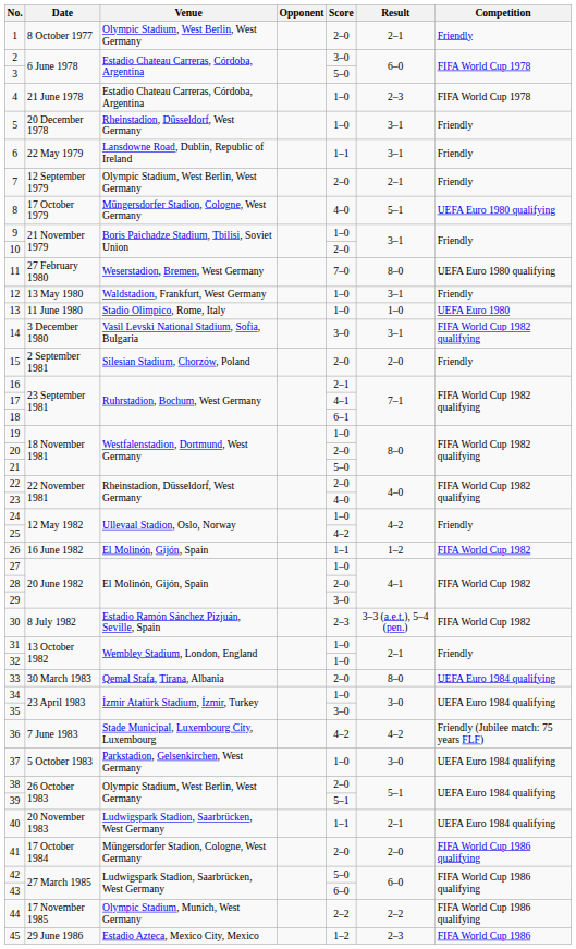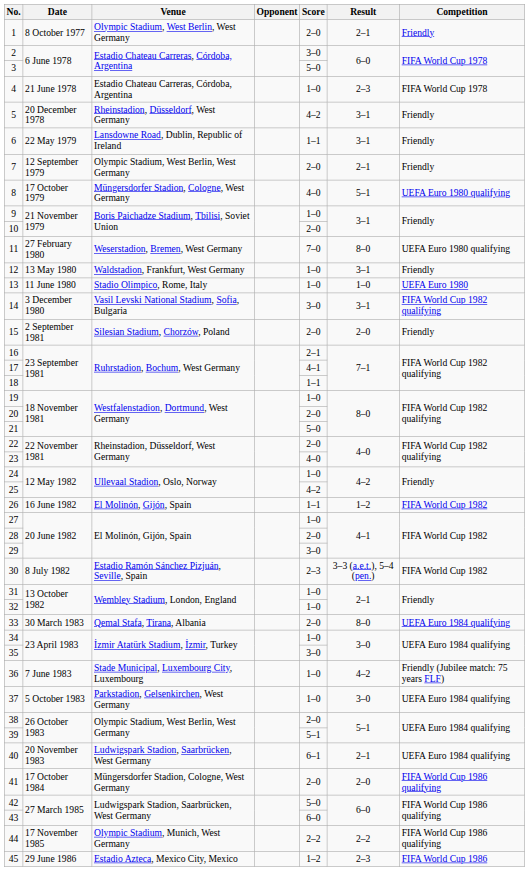 <table class="wikitable sortable">
 <tr>
 <th scope="col">No.</th>
 <th scope="col">Date</th>
 <th scope="col">Venue</th>
 <th scope="col">Opponent</th>
 <th scope="col">Score</th>
 <th scope="col">Result</th>
 <th scope="col">Competition</th>
 </tr>
 <tr>
 <td align="center">1</td>
 <td>8 October 1977</td>
 <td><a href='#'>Olympic Stadium</a>, <a href='#'>West Berlin</a>, West Germany</td>
 <td></td>
 <td align="center">2–0</td>
 <td align="center">2–1</td>
 <td><a href='#'>Friendly</a></td>
 </tr>
 <tr>
 <td align="center">2</td>
 <td rowspan="2">6 June 1978</td>
 <td rowspan="2"><a href='#'>Estadio Chateau Carreras</a>, <a href='#'>Córdoba, Argentina</a></td>
 <td rowspan="2"></td>
 <td align="center">3–0</td>
 <td rowspan="2" style="text-align:center">6–0</td>
 <td rowspan="2"><a href='#'>FIFA World Cup 1978</a></td>
 </tr>
 <tr>
 <td align="center">3</td>
 <td align="center">5–0</td>
 </tr>
 <tr>
 <td align="center">4</td>
 <td>21 June 1978</td>
 <td>Estadio Chateau Carreras, Córdoba, Argentina</td>
 <td></td>
 <td align="center">1–0</td>
 <td align="center">2–3</td>
 <td>FIFA World Cup 1978</td>
 </tr>
 <tr>
 <td align="center">5</td>
 <td>20 December 1978</td>
 <td><a href='#'>Rheinstadion</a>, <a href='#'>Düsseldorf</a>, West Germany</td>
 <td></td>
-<td align="center">1–0</td>
+<td align="center">4–2</td>
 <td align="center">3–1</td>
 <td>Friendly</td>
 </tr>
 <tr>
 <td align="center">6</td>
 <td>22 May 1979</td>
 <td><a href='#'>Lansdowne Road</a>, Dublin, Republic of Ireland</td>
 <td></td>
 <td align="center">1–1</td>
 <td align="center">3–1</td>
 <td>Friendly</td>
 </tr>
 <tr>
 <td align="center">7</td>
 <td>12 September 1979</td>
 <td>Olympic Stadium, West Berlin, West Germany</td>
 <td></td>
 <td align="center">2–0</td>
 <td align="center">2–1</td>
 <td>Friendly</td>
 </tr>
 <tr>
 <td align="center">8</td>
 <td>17 October 1979</td>
 <td><a href='#'>Müngersdorfer Stadion</a>, <a href='#'>Cologne</a>, West Germany</td>
 <td></td>
 <td align="center">4–0</td>
 <td align="center">5–1</td>
 <td><a href='#'>UEFA Euro 1980 qualifying</a></td>
 </tr>
 <tr>
 <td align="center">9</td>
 <td rowspan="2">21 November 1979</td>
 <td rowspan="2"><a href='#'>Boris Paichadze Stadium</a>, <a href='#'>Tbilisi</a>, Soviet Union</td>
 <td rowspan="2"></td>
 <td align="center">1–0</td>
 <td rowspan="2" style="text-align:center">3–1</td>
 <td rowspan="2">Friendly</td>
 </tr>
 <tr>
 <td align="center">10</td>
 <td align="center">2–0</td>
 </tr>
 <tr>
 <td align="center">11</td>
 <td>27 February 1980</td>
 <td><a href='#'>Weserstadion</a>, <a href='#'>Bremen</a>, West Germany</td>
 <td></td>
 <td align="center">7–0</td>
 <td align="center">8–0</td>
 <td>UEFA Euro 1980 qualifying</td>
 </tr>
 <tr>
 <td align="center">12</td>
 <td>13 May 1980</td>
 <td><a href='#'>Waldstadion</a>, Frankfurt, West Germany</td>
 <td></td>
 <td align="center">1–0</td>
 <td align="center">3–1</td>
 <td>Friendly</td>
 </tr>
 <tr>
 <td align="center">13</td>
 <td>11 June 1980</td>
 <td><a href='#'>Stadio Olimpico</a>, Rome, Italy</td>
 <td></td>
 <td align="center">1–0</td>
 <td align="center">1–0</td>
 <td><a href='#'>UEFA Euro 1980</a></td>
 </tr>
 <tr>
 <td align="center">14</td>
 <td>3 December 1980</td>
 <td><a href='#'>Vasil Levski National Stadium</a>, <a href='#'>Sofia</a>, Bulgaria</td>
 <td></td>
 <td align="center">3–0</td>
 <td align="center">3–1</td>
 <td><a href='#'>FIFA World Cup 1982 qualifying</a></td>
 </tr>
 <tr>
 <td align="center">15</td>
 <td>2 September 1981</td>
 <td><a href='#'>Silesian Stadium</a>, <a href='#'>Chorzów</a>, Poland</td>
 <td></td>
 <td align="center">2–0</td>
 <td align="center">2–0</td>
 <td>Friendly</td>
 </tr>
 <tr>
 <td align="center">16</td>
 <td rowspan="3">23 September 1981</td>
 <td rowspan="3"><a href='#'>Ruhrstadion</a>, <a href='#'>Bochum</a>, West Germany</td>
 <td rowspan="3"></td>
 <td align="center">2–1</td>
 <td rowspan="3" style="text-align:center">7–1</td>
 <td rowspan="3">FIFA World Cup 1982 qualifying</td>
 </tr>
 <tr>
 <td align="center">17</td>
 <td align="center">4–1</td>
 </tr>
 <tr>
 <td align="center">18</td>
-<td align="center">6–1</td>
+<td align="center">1–1</td>
 </tr>
 <tr>
 <td align="center">19</td>
 <td rowspan="3">18 November 1981</td>
 <td rowspan="3"><a href='#'>Westfalenstadion</a>, <a href='#'>Dortmund</a>, West Germany</td>
 <td rowspan="3"></td>
 <td align="center">1–0</td>
 <td rowspan="3" style="text-align:center">8–0</td>
 <td rowspan="3">FIFA World Cup 1982 qualifying</td>
 </tr>
 <tr>
 <td align="center">20</td>
 <td align="center">2–0</td>
 </tr>
 <tr>
 <td align="center">21</td>
 <td align="center">5–0</td>
 </tr>
 <tr>
 <td align="center">22</td>
 <td rowspan="2">22 November 1981</td>
 <td rowspan="2">Rheinstadion, Düsseldorf, West Germany</td>
 <td rowspan="2"></td>
 <td align="center">2–0</td>
 <td rowspan="2" style="text-align:center">4–0</td>
 <td rowspan="2">FIFA World Cup 1982 qualifying</td>
 </tr>
 <tr>
 <td align="center">23</td>
 <td align="center">4–0</td>
 </tr>
 <tr>
 <td align="center">24</td>
 <td rowspan="2">12 May 1982</td>
 <td rowspan="2"><a href='#'>Ullevaal Stadion</a>, Oslo, Norway</td>
 <td rowspan="2"></td>
 <td align="center">1–0</td>
 <td rowspan="2" style="text-align:center">4–2</td>
 <td rowspan="2">Friendly</td>
 </tr>
 <tr>
 <td align="center">25</td>
 <td align="center">4–2</td>
 </tr>
 <tr>
 <td align="center">26</td>
 <td>16 June 1982</td>
 <td><a href='#'>El Molinón</a>, <a href='#'>Gijón</a>, Spain</td>
 <td></td>
 <td align="center">1–1</td>
 <td align="center">1–2</td>
 <td><a href='#'>FIFA World Cup 1982</a></td>
 </tr>
 <tr>
 <td align="center">27</td>
 <td rowspan="3">20 June 1982</td>
 <td rowspan="3">El Molinón, Gijón, Spain</td>
 <td rowspan="3"></td>
 <td align="center">1–0</td>
 <td rowspan="3" style="text-align:center">4–1</td>
 <td rowspan="3">FIFA World Cup 1982</td>
 </tr>
 <tr>
 <td align="center">28</td>
 <td align="center">2–0</td>
 </tr>
 <tr>
 <td align="center">29</td>
 <td align="center">3–0</td>
 </tr>
 <tr>
 <td align="center">30</td>
 <td>8 July 1982</td>
 <td><a href='#'>Estadio Ramón Sánchez Pizjuán</a>, <a href='#'>Seville</a>, Spain</td>
 <td></td>
 <td align="center">2–3</td>
 <td align="center">3–3 (<a href='#'>a.e.t.</a>), 5–4 (<a href='#'>pen.</a>)</td>
 <td>FIFA World Cup 1982</td>
 </tr>
 <tr>
 <td align="center">31</td>
 <td rowspan="2">13 October 1982</td>
 <td rowspan="2"><a href='#'>Wembley Stadium</a>, London, England</td>
 <td rowspan="2"></td>
 <td align="center">1–0</td>
 <td rowspan="2" style="text-align:center">2–1</td>
 <td rowspan="2">Friendly</td>
 </tr>
 <tr>
 <td align="center">32</td>
 <td align="center">1–0</td>
 </tr>
 <tr>
 <td align="center">33</td>
 <td>30 March 1983</td>
 <td><a href='#'>Qemal Stafa</a>, <a href='#'>Tirana</a>, Albania</td>
 <td></td>
 <td align="center">2–0</td>
 <td align="center">8–0</td>
 <td><a href='#'>UEFA Euro 1984 qualifying</a></td>
 </tr>
 <tr>
 <td align="center">34</td>
 <td rowspan="2">23 April 1983</td>
 <td rowspan="2"><a href='#'>İzmir Atatürk Stadium</a>, <a href='#'>İzmir</a>, Turkey</td>
 <td rowspan="2"></td>
 <td align="center">1–0</td>
 <td rowspan="2" style="text-align:center">3–0</td>
 <td rowspan="2">UEFA Euro 1984 qualifying</td>
 </tr>
 <tr>
 <td align="center">35</td>
 <td align="center">3–0</td>
 </tr>
 <tr>
 <td align="center">36</td>
 <td>7 June 1983</td>
 <td><a href='#'>Stade Municipal</a>, <a href='#'>Luxembourg City</a>, Luxembourg</td>
 <td></td>
-<td align="center">4–2</td>
+<td align="center">1–0</td>
 <td align="center">4–2</td>
 <td>Friendly (Jubilee match: 75 years <a href='#'>FLF</a>)</td>
 </tr>
 <tr>
 <td align="center">37</td>
 <td>5 October 1983</td>
 <td><a href='#'>Parkstadion</a>, <a href='#'>Gelsenkirchen</a>, West Germany</td>
 <td></td>
 <td align="center">1–0</td>
 <td align="center">3–0</td>
 <td>UEFA Euro 1984 qualifying</td>
 </tr>
 <tr>
 <td align="center">38</td>
 <td rowspan="2">26 October 1983</td>
 <td rowspan="2">Olympic Stadium, West Berlin, West Germany</td>
 <td rowspan="2"></td>
 <td align="center">2–0</td>
 <td rowspan="2" style="text-align:center">5–1</td>
 <td rowspan="2">UEFA Euro 1984 qualifying</td>
 </tr>
 <tr>
 <td align="center">39</td>
 <td align="center">5–1</td>
 </tr>
 <tr>
 <td align="center">40</td>
 <td>20 November 1983</td>
 <td><a href='#'>Ludwigspark Stadion</a>, <a href='#'>Saarbrücken</a>, West Germany</td>
 <td></td>
-<td align="center">1–1</td>
+<td align="center">6–1</td>
 <td align="center">2–1</td>
 <td>UEFA Euro 1984 qualifying</td>
 </tr>
 <tr>
 <td align="center">41</td>
 <td>17 October 1984</td>
 <td>Müngersdorfer Stadion, Cologne, West Germany</td>
 <td></td>
 <td align="center">2–0</td>
 <td align="center">2–0</td>
 <td><a href='#'>FIFA World Cup 1986 qualifying</a></td>
 </tr>
 <tr>
 <td align="center">42</td>
 <td rowspan="2">27 March 1985</td>
 <td rowspan="2">Ludwigspark Stadion, Saarbrücken, West Germany</td>
 <td rowspan="2"></td>
 <td align="center">5–0</td>
 <td rowspan="2" style="text-align:center">6–0</td>
 <td rowspan="2">FIFA World Cup 1986 qualifying</td>
 </tr>
 <tr>
 <td align="center">43</td>
 <td align="center">6–0</td>
 </tr>
 <tr>
 <td align="center">44</td>
 <td>17 November 1985</td>
 <td><a href='#'>Olympic Stadium</a>, Munich, West Germany</td>
 <td></td>
 <td align="center">2–2</td>
 <td align="center">2–2</td>
 <td>FIFA World Cup 1986 qualifying</td>
 </tr>
 <tr>
 <td align="center">45</td>
 <td>29 June 1986</td>
 <td><a href='#'>Estadio Azteca</a>, Mexico City, Mexico</td>
 <td></td>
 <td align="center">1–2</td>
 <td align="center">2–3</td>
 <td><a href='#'>FIFA World Cup 1986</a></td>
 </tr>
 </table>
